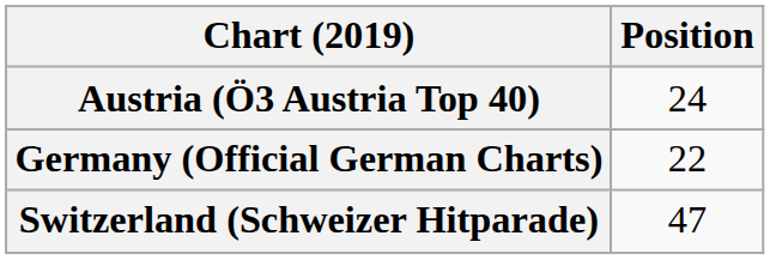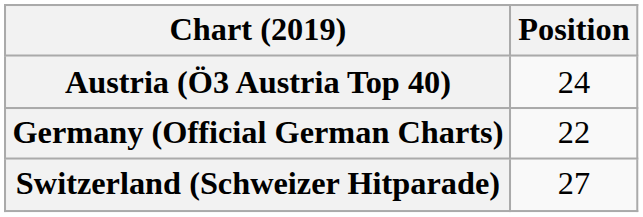 <table class="wikitable sortable plainrowheaders" style="text-align:center">
 <tr>
 <th scope="col">Chart (2019)</th>
 <th scope="col">Position</th>
 </tr>
 <tr>
 <th scope="row">Austria (Ö3 Austria Top 40)</th>
 <td>24</td>
 </tr>
 <tr>
 <th scope="row">Germany (Official German Charts)</th>
 <td>22</td>
 </tr>
 <tr>
 <th scope="row">Switzerland (Schweizer Hitparade)</th>
-<td>47</td>
+<td>27</td>
 </tr>
 </table>
